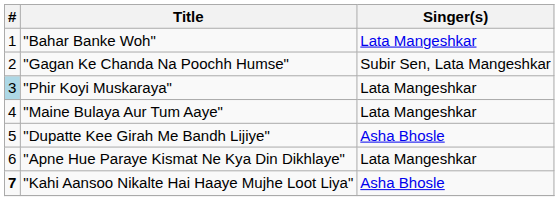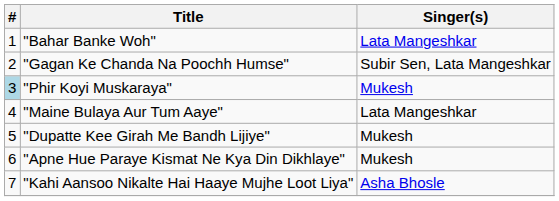 <table class="wikitable" style="font-size:95%;">
 <tr>
 <th>#</th>
 <th>Title</th>
 <th>Singer(s)</th>
 </tr>
 <tr>
 <td>1</td>
 <td>"Bahar Banke Woh"</td>
 <td><a href='#'>Lata Mangeshkar</a></td>
 </tr>
 <tr>
 <td>2</td>
 <td>"Gagan Ke Chanda Na Poochh Humse"</td>
 <td>Subir Sen, Lata Mangeshkar</td>
 </tr>
 <tr>
 <td style="background: lightblue;">3</td>
 <td>"Phir Koyi Muskaraya"</td>
-<td>Lata Mangeshkar</td>
+<td><a href='#'>Mukesh</a></td>
 </tr>
 <tr>
 <td>4</td>
 <td>"Maine Bulaya Aur Tum Aaye"</td>
 <td>Lata Mangeshkar</td>
 </tr>
 <tr>
 <td>5</td>
 <td>"Dupatte Kee Girah Me Bandh Lijiye"</td>
-<td><a href='#'>Asha Bhosle</a></td>
+<td>Mukesh</td>
 </tr>
 <tr>
 <td>6</td>
 <td>"Apne Hue Paraye Kismat Ne Kya Din Dikhlaye"</td>
-<td>Lata Mangeshkar</td>
+<td>Mukesh</td>
 </tr>
 <tr>
-<td><strong>7</strong></td>
+<td>7</td>
 <td>"Kahi Aansoo Nikalte Hai Haaye Mujhe Loot Liya"</td>
 <td><a href='#'>Asha Bhosle</a></td>
 </tr>
 <tr>
 </tr>
 </table>
